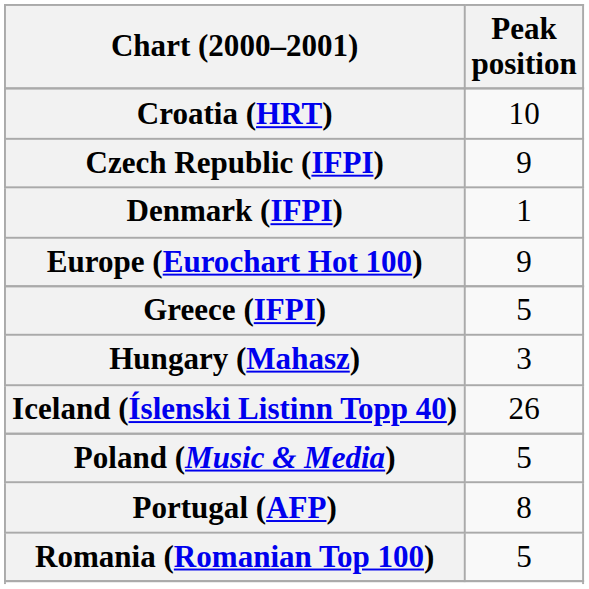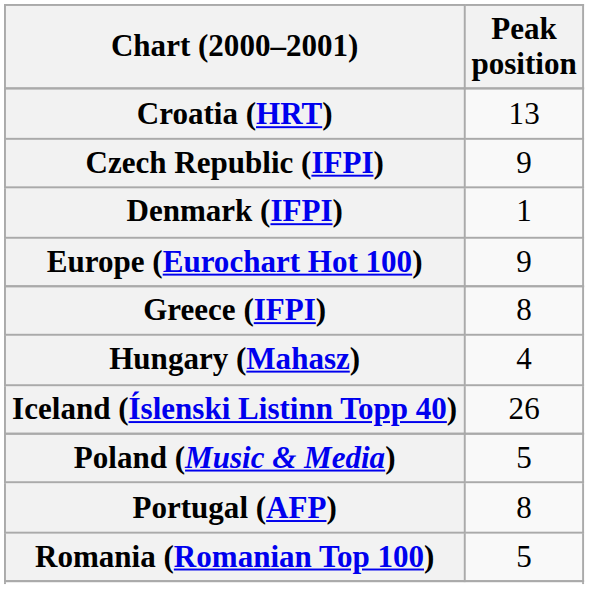 <table class="wikitable sortable plainrowheaders" style="text-align:center">
 <tr>
 <th>Chart (2000–2001)</th>
 <th>Peak<br>position</th>
 </tr>
 <tr>
 </tr>
 <tr>
 </tr>
 <tr>
 </tr>
 <tr>
 </tr>
 <tr>
 </tr>
 <tr>
 <th scope="row">Croatia (<a href='#'>HRT</a>)</th>
-<td>10</td>
+<td>13</td>
 </tr>
 <tr>
 <th scope="row">Czech Republic (<a href='#'>IFPI</a>)</th>
 <td>9</td>
 </tr>
 <tr>
 <th scope="row">Denmark (<a href='#'>IFPI</a>)</th>
 <td>1</td>
 </tr>
 <tr>
 <th scope="row">Europe (<a href='#'>Eurochart Hot 100</a>)</th>
 <td>9</td>
 </tr>
 <tr>
 </tr>
 <tr>
 </tr>
 <tr>
 <th scope="row">Greece (<a href='#'>IFPI</a>)</th>
-<td>5</td>
+<td>8</td>
 </tr>
 <tr>
 <th scope="row">Hungary (<a href='#'>Mahasz</a>)</th>
-<td>3</td>
+<td>4</td>
 </tr>
 <tr>
 <th scope="row">Iceland (<a href='#'>Íslenski Listinn Topp 40</a>)</th>
 <td>26</td>
 </tr>
 <tr>
 </tr>
 <tr>
 </tr>
 <tr>
 </tr>
 <tr>
 </tr>
 <tr>
 </tr>
 <tr>
 <th scope="row">Poland (<em><a href='#'>Music & Media</a></em>)</th>
 <td>5</td>
 </tr>
 <tr>
 <th scope="row">Portugal (<a href='#'>AFP</a>)</th>
 <td>8</td>
 </tr>
 <tr>
 <th scope="row">Romania (<a href='#'>Romanian Top 100</a>)</th>
 <td>5</td>
 </tr>
 <tr>
 </tr>
 <tr>
 </tr>
 <tr>
 </tr>
 <tr>
 </tr>
 <tr>
 </tr>
 <tr>
 </tr>
 <tr>
 </tr>
 </table>
